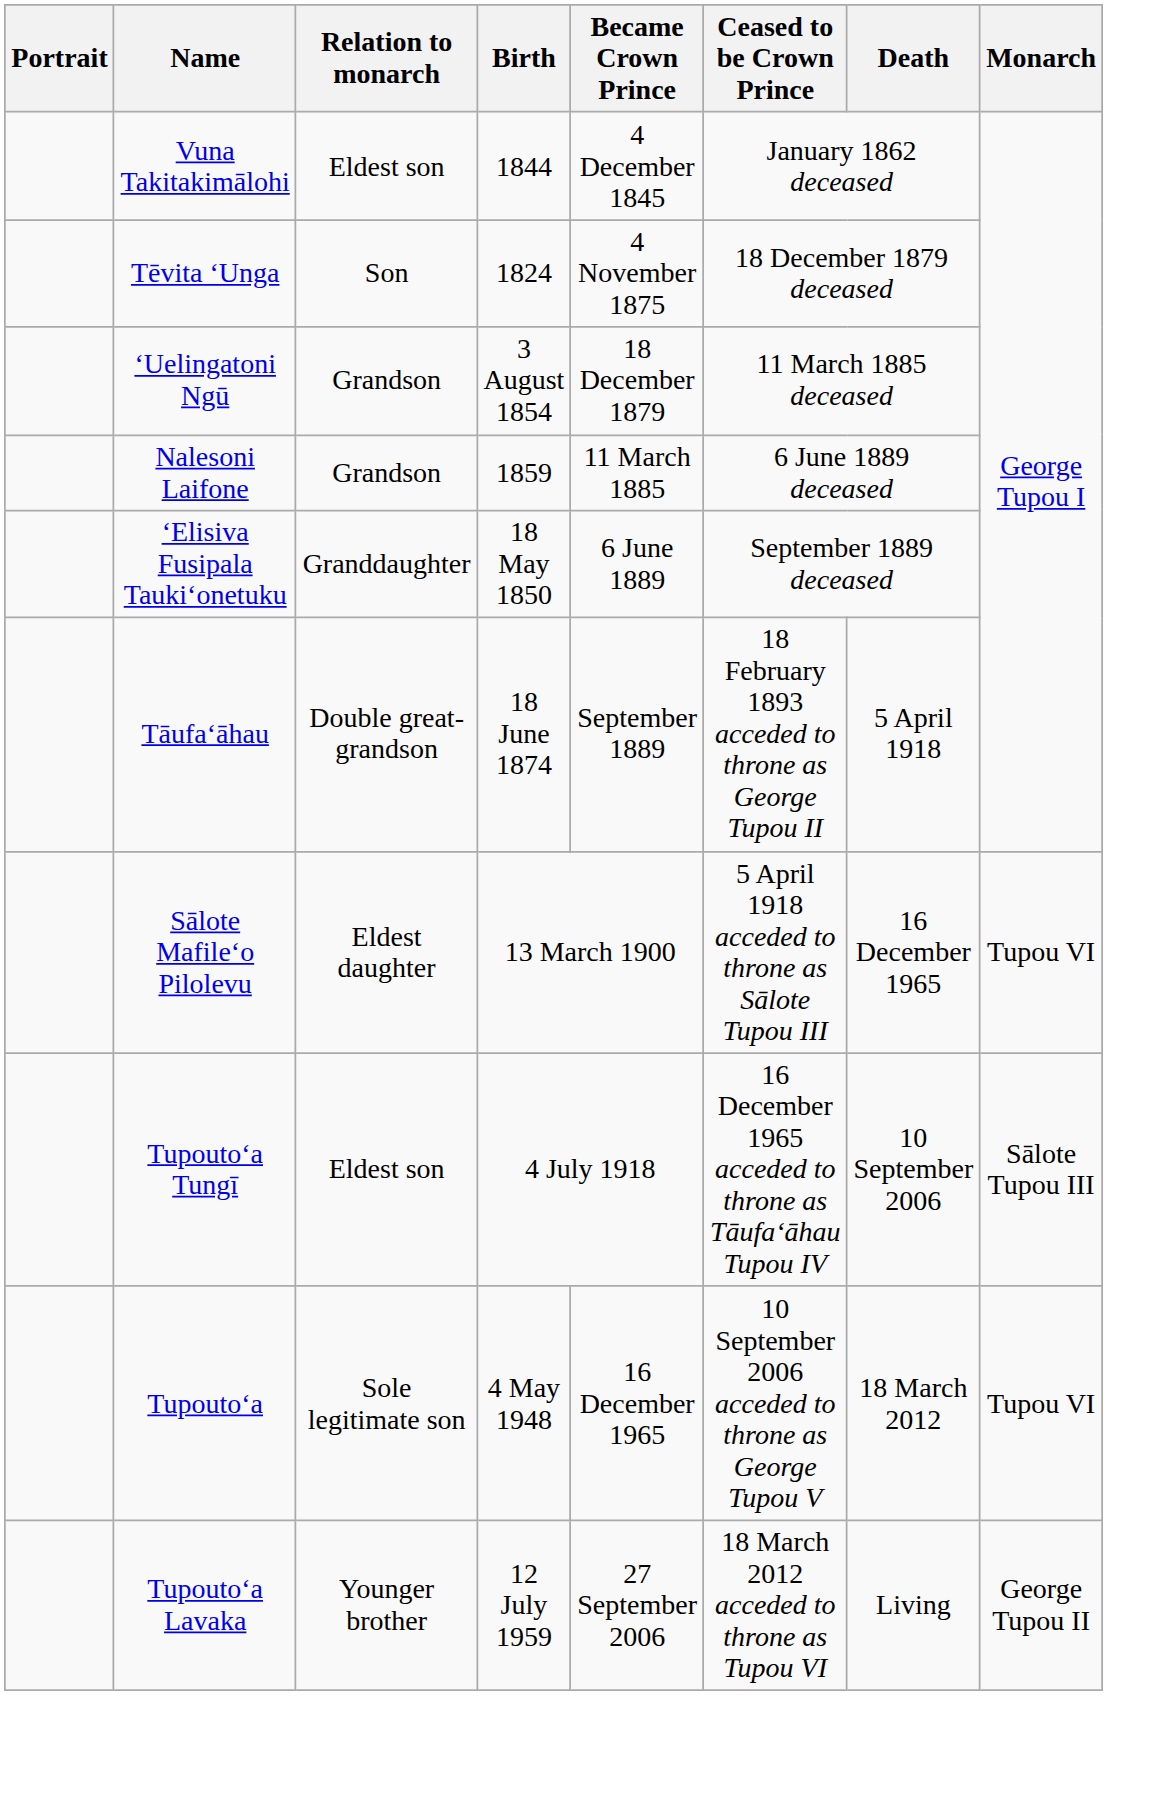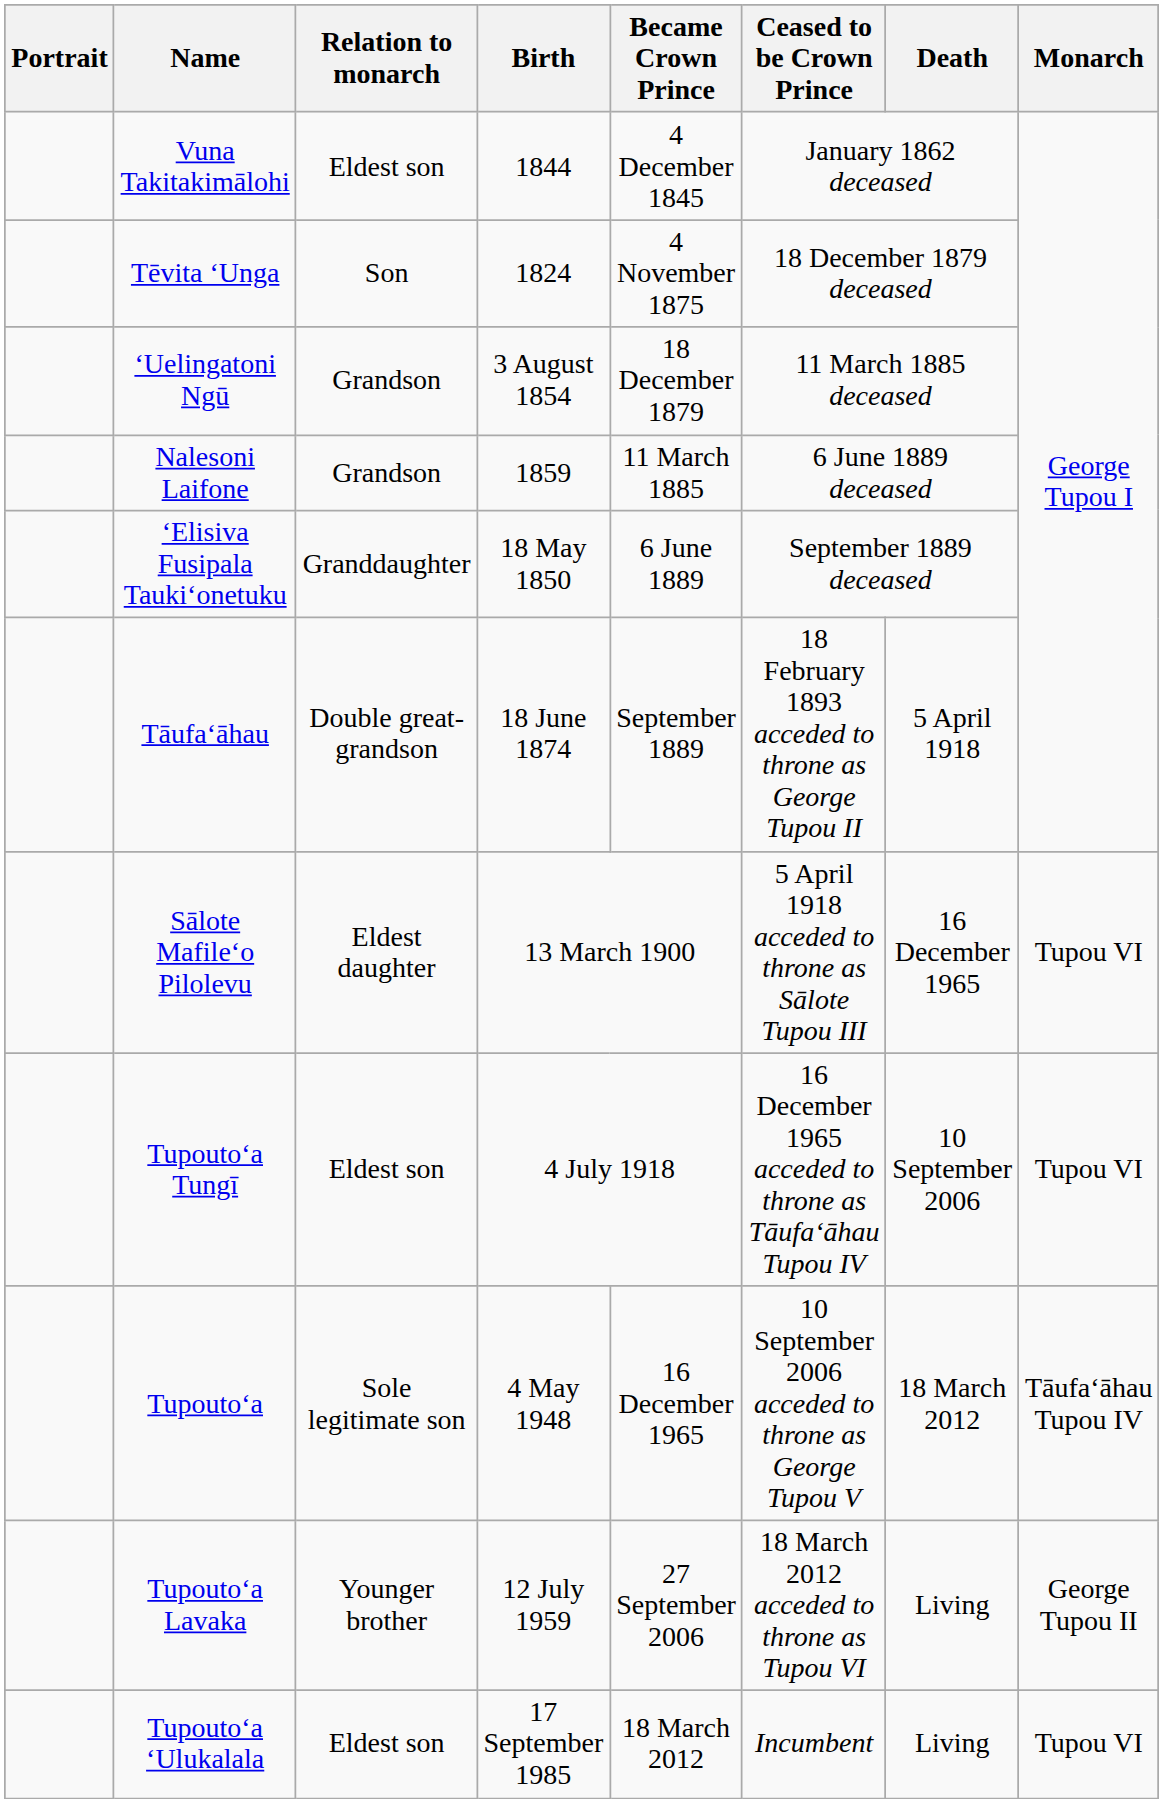 <table class="wikitable" style="text-align:center">
 <tr>
 <th>Portrait</th>
 <th>Name</th>
 <th>Relation to monarch</th>
 <th>Birth</th>
 <th>Became Crown Prince</th>
 <th>Ceased to be Crown Prince</th>
 <th>Death</th>
 <th>Monarch</th>
 </tr>
 <tr>
 <td></td>
 <td><a href='#'>Vuna Takitakimālohi</a></td>
 <td>Eldest son</td>
 <td> 1844</td>
 <td>4 December 1845</td>
 <td colspan="2">January 1862<br><em>deceased</em></td>
 <td rowspan="6"><a href='#'>George Tupou I</a></td>
 </tr>
 <tr>
 <td></td>
 <td><a href='#'>Tēvita ʻUnga</a></td>
 <td>Son</td>
 <td> 1824</td>
 <td>4 November 1875</td>
 <td colspan="2">18 December 1879<br><em>deceased</em></td>
 </tr>
 <tr>
 <td></td>
 <td><a href='#'>ʻUelingatoni Ngū</a></td>
 <td>Grandson</td>
 <td>3 August 1854</td>
 <td>18 December 1879</td>
 <td colspan="2">11 March 1885<br><em>deceased</em></td>
 </tr>
 <tr>
 <td></td>
 <td><a href='#'>Nalesoni Laifone</a></td>
 <td>Grandson</td>
 <td> 1859</td>
 <td>11 March 1885</td>
 <td colspan="2">6 June 1889<br><em>deceased</em></td>
 </tr>
 <tr>
 <td></td>
 <td><a href='#'>ʻElisiva Fusipala Taukiʻonetuku</a></td>
 <td>Granddaughter</td>
 <td>18 May 1850</td>
 <td>6 June 1889</td>
 <td colspan="2">September 1889<br><em>deceased</em></td>
 </tr>
 <tr>
 <td></td>
 <td><a href='#'>Tāufaʻāhau</a></td>
 <td>Double great-grandson</td>
 <td>18 June 1874</td>
 <td>September 1889</td>
 <td>18 February 1893<br><em>acceded to throne as George Tupou II</em></td>
 <td>5 April 1918</td>
 </tr>
 <tr>
 <td></td>
 <td><a href='#'>Sālote Mafile‘o Pilolevu</a></td>
 <td>Eldest daughter</td>
 <td colspan="2">13 March 1900</td>
 <td>5 April 1918<br><em>acceded to throne as Sālote Tupou III</em></td>
 <td>16 December 1965</td>
 <td>Tupou VI</td>
 </tr>
 <tr>
 <td></td>
 <td><a href='#'>Tupoutoʻa Tungī</a></td>
 <td>Eldest son</td>
 <td colspan="2">4 July 1918</td>
 <td>16 December 1965<br><em>acceded to throne as Tāufaʻāhau Tupou IV</em></td>
 <td>10 September 2006</td>
-<td>Sālote Tupou III</td>
+<td>Tupou VI</td>
 </tr>
 <tr>
 <td></td>
 <td><a href='#'>Tupoutoʻa</a></td>
 <td>Sole legitimate son</td>
 <td>4 May 1948</td>
 <td>16 December 1965</td>
 <td>10 September 2006<br><em>acceded to throne as George Tupou V</em></td>
 <td>18 March 2012</td>
-<td>Tupou VI</td>
+<td>Tāufaʻāhau Tupou IV</td>
 </tr>
 <tr>
 <td></td>
 <td><a href='#'>Tupoutoʻa Lavaka</a></td>
 <td>Younger brother</td>
 <td>12 July 1959</td>
 <td>27 September 2006</td>
 <td>18 March 2012<br><em>acceded to throne as Tupou VI</em></td>
 <td>Living</td>
 <td>George Tupou II</td>
 </tr>
+<tr>
+<td></td>
+<td><a href='#'>Tupoutoʻa ʻUlukalala</a></td>
+<td>Eldest son</td>
+<td>17 September 1985</td>
+<td>18 March 2012</td>
+<td><em>Incumbent</em></td>
+<td>Living</td>
+<td>Tupou VI</td>
+</tr>
 </table>
